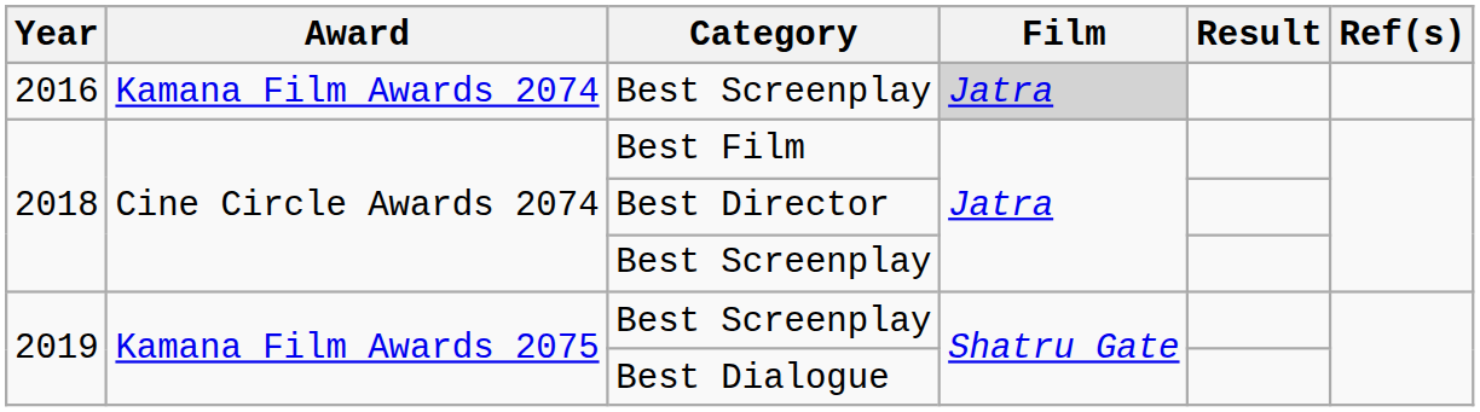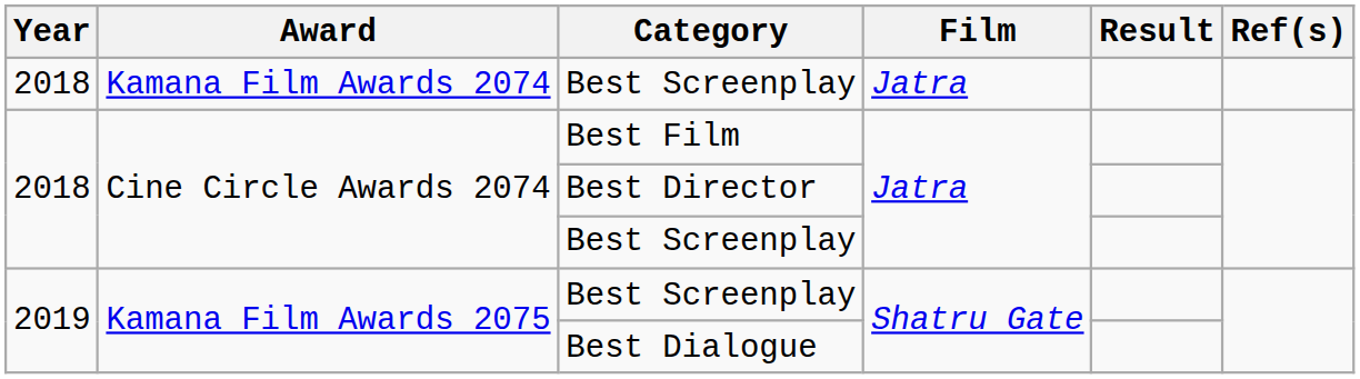 <table class="wikitable">
 <tr>
 <th>Year</th>
 <th>Award</th>
 <th>Category</th>
 <th>Film</th>
 <th>Result</th>
 <th>Ref(s)</th>
 </tr>
 <tr>
-<td>2016</td>
+<td>2018</td>
 <td><a href='#'>Kamana Film Awards 2074</a></td>
 <td>Best Screenplay</td>
-<td style="background: lightgrey;"><a href='#'><em>Jatra</em></a></td>
+<td><a href='#'><em>Jatra</em></a></td>
 <td></td>
 <td></td>
 </tr>
 <tr>
 <td rowspan="3">2018</td>
 <td rowspan="3">Cine Circle Awards 2074</td>
 <td>Best Film</td>
 <td rowspan="3"><a href='#'><em>Jatra</em></a></td>
 <td></td>
 <td rowspan="3"></td>
 </tr>
 <tr>
 <td>Best Director</td>
 <td></td>
 </tr>
 <tr>
 <td>Best Screenplay</td>
 <td></td>
 </tr>
 <tr>
 <td rowspan="2">2019</td>
 <td rowspan="2"><a href='#'>Kamana Film Awards 2075</a></td>
 <td>Best Screenplay</td>
 <td rowspan="2"><em><a href='#'>Shatru Gate</a></em></td>
 <td></td>
 <td rowspan="2"></td>
 </tr>
 <tr>
 <td>Best Dialogue</td>
 <td></td>
 </tr>
 </table>
